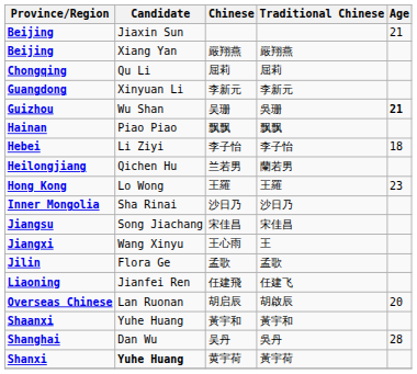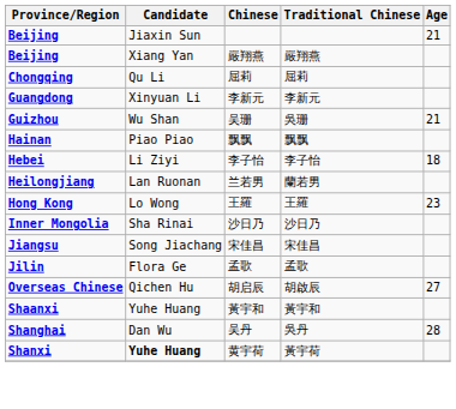 <table class="wikitable sortable" style="font-size:90%">
 <tr style="background:#efefef;">
 <th>Province/Region</th>
 <th>Candidate</th>
 <th>Chinese</th>
 <th>Traditional Chinese</th>
 <th>Age</th>
 </tr>
 <tr>
 <td><strong> <a href='#'>Beijing</a></strong></td>
 <td>Jiaxin Sun</td>
 <td></td>
 <td></td>
 <td>21</td>
 </tr>
 <tr>
 <td><strong><a href='#'>Beijing</a></strong></td>
 <td>Xiang Yan</td>
 <td>嚴翔燕</td>
 <td>嚴翔燕</td>
 <td></td>
 </tr>
 <tr>
 <td><strong><a href='#'>Chongqing</a></strong></td>
 <td>Qu Li</td>
 <td>屈莉</td>
 <td>屈莉</td>
 <td></td>
 </tr>
 <tr>
 <td><strong><a href='#'>Guangdong</a></strong></td>
 <td>Xinyuan Li</td>
 <td>李新元</td>
 <td>李新元</td>
 <td></td>
 </tr>
 <tr>
 <td><strong><a href='#'>Guizhou</a></strong></td>
 <td>Wu Shan</td>
 <td>吴珊</td>
 <td>吳珊</td>
-<td><strong>21</strong></td>
+<td>21</td>
 </tr>
 <tr>
 <td><strong><a href='#'>Hainan</a></strong></td>
 <td>Piao Piao</td>
 <td>飘飘</td>
 <td>飘飘</td>
 <td></td>
 </tr>
 <tr>
 <td><strong><a href='#'>Hebei</a></strong></td>
 <td>Li Ziyi</td>
 <td>李子怡</td>
 <td>李子怡</td>
 <td>18</td>
 </tr>
 <tr>
 <td><strong><a href='#'>Heilongjiang</a></strong></td>
-<td>Qichen Hu</td>
+<td>Lan Ruonan</td>
 <td>兰若男</td>
 <td>蘭若男</td>
 <td></td>
 </tr>
 <tr>
 <td><strong><a href='#'>Hong Kong</a></strong></td>
 <td>Lo Wong</td>
 <td>王羅</td>
 <td>王羅</td>
 <td>23</td>
 </tr>
 <tr>
 <td><strong> <a href='#'>Inner Mongolia</a></strong></td>
 <td>Sha Rinai</td>
 <td>沙日乃</td>
 <td>沙日乃</td>
 <td></td>
 </tr>
 <tr>
 <td><strong><a href='#'>Jiangsu</a></strong></td>
 <td>Song Jiachang</td>
 <td>宋佳昌</td>
 <td>宋佳昌</td>
 <td></td>
 </tr>
 <tr>
-<td><strong><a href='#'>Jiangxi</a></strong></td>
-<td>Wang Xinyu</td>
-<td>王心雨</td>
-<td>王</td>
-<td></td>
-</tr>
-<tr>
 <td><strong><a href='#'>Jilin</a></strong></td>
 <td>Flora Ge</td>
 <td>孟歌</td>
 <td>孟歌</td>
 <td></td>
 </tr>
 <tr>
-<td><strong><a href='#'>Liaoning</a></strong></td>
-<td>Jianfei Ren</td>
-<td>任建飛</td>
-<td>任建飞</td>
-<td></td>
-</tr>
-<tr>
 <td><strong><a href='#'>Overseas Chinese</a></strong></td>
-<td>Lan Ruonan</td>
+<td>Qichen Hu</td>
 <td>胡启辰</td>
 <td>胡啟辰</td>
-<td>20</td>
+<td>27</td>
 </tr>
 <tr>
 <td><strong><a href='#'>Shaanxi</a></strong></td>
 <td>Yuhe Huang</td>
 <td>黃宇和</td>
 <td>黃宇和</td>
 <td></td>
 </tr>
 <tr>
 <td><strong><a href='#'>Shanghai</a></strong></td>
 <td>Dan Wu</td>
 <td>吴丹</td>
 <td>吳丹</td>
 <td>28</td>
 </tr>
 <tr>
 <td><strong><a href='#'>Shanxi</a></strong></td>
 <td><strong>Yuhe Huang</strong></td>
 <td>黄宇荷</td>
 <td>黃宇荷</td>
 <td></td>
 </tr>
 <tr>
 </tr>
 </table>
